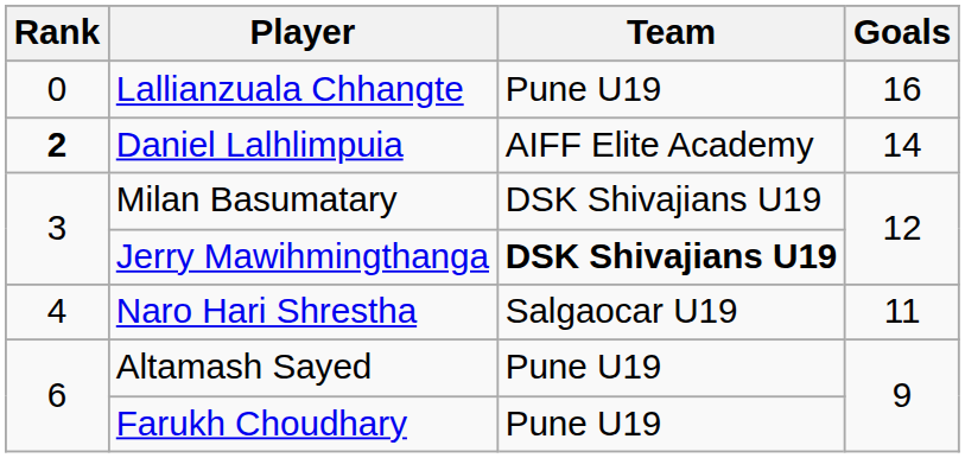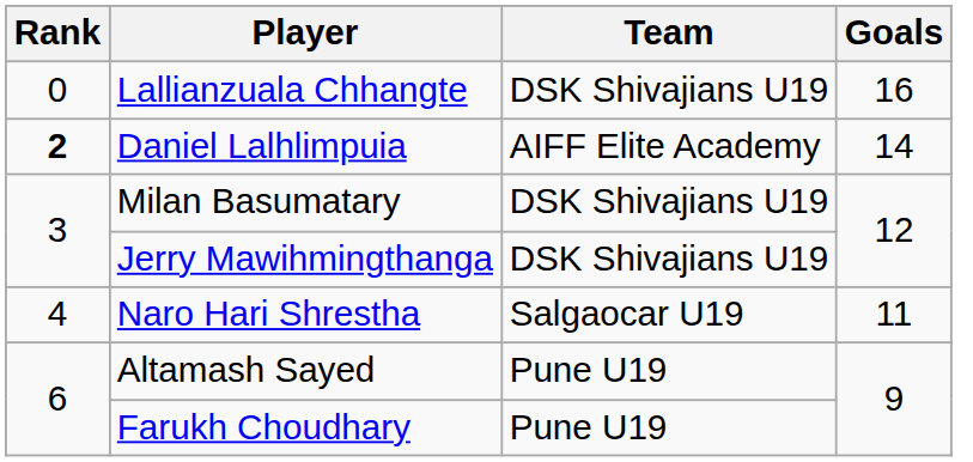 <table class="wikitable sortable" style="text-align:center">
 <tr>
 <th>Rank</th>
 <th>Player</th>
 <th>Team</th>
 <th>Goals</th>
 </tr>
 <tr>
 <td>0</td>
 <td align=left><a href='#'>Lallianzuala Chhangte</a></td>
-<td align=left>Pune U19</td>
+<td align=left>DSK Shivajians U19</td>
 <td>16</td>
 </tr>
 <tr>
 <td><strong>2</strong></td>
 <td align=left><a href='#'>Daniel Lalhlimpuia</a></td>
 <td align=left>AIFF Elite Academy</td>
 <td>14</td>
 </tr>
 <tr>
 <td rowspan=2>3</td>
 <td align=left>Milan Basumatary</td>
 <td align=left>DSK Shivajians U19</td>
 <td rowspan=2>12</td>
 </tr>
 <tr>
 <td align=left><a href='#'>Jerry Mawihmingthanga</a></td>
-<td align=left><strong>DSK Shivajians U19</strong></td>
+<td align=left>DSK Shivajians U19</td>
 </tr>
 <tr>
 <td>4</td>
 <td align=left><a href='#'>Naro Hari Shrestha</a></td>
 <td align=left>Salgaocar U19</td>
 <td>11</td>
 </tr>
 <tr>
 <td rowspan=2>6</td>
 <td align=left>Altamash Sayed</td>
 <td align=left>Pune U19</td>
 <td rowspan=2>9</td>
 </tr>
 <tr>
 <td align=left><a href='#'>Farukh Choudhary</a></td>
 <td align=left>Pune U19</td>
 </tr>
 </table>
